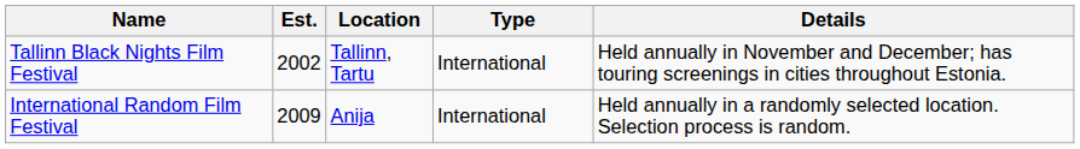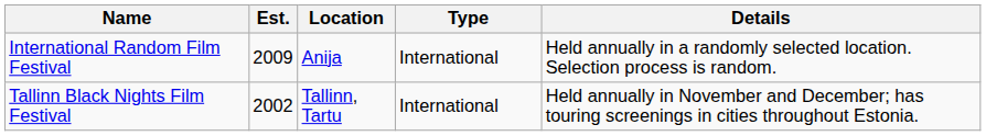 <table class="wikitable">
 <tr>
 <th width="25%">Name</th>
 <th width="5%">Est.</th>
 <th width="10%">Location</th>
 <th width="15%">Type</th>
 <th>Details</th>
 </tr>
 <tr>
+<td><a href='#'>International Random Film Festival</a></td>
+<td>2009</td>
+<td><a href='#'>Anija</a></td>
+<td>International</td>
+<td>Held annually in a randomly selected location. Selection process is random.</td>
+</tr>
+<tr>
 <td><a href='#'>Tallinn Black Nights Film Festival</a></td>
 <td>2002</td>
 <td><a href='#'>Tallinn</a>, <a href='#'>Tartu</a></td>
 <td>International</td>
 <td>Held annually in November and December; has touring screenings in cities throughout Estonia.</td>
 </tr>
-<tr>
-<td><a href='#'>International Random Film Festival</a></td>
-<td>2009</td>
-<td><a href='#'>Anija</a></td>
-<td>International</td>
-<td>Held annually in a randomly selected location. Selection process is random.</td>
-</tr>
 </table>
